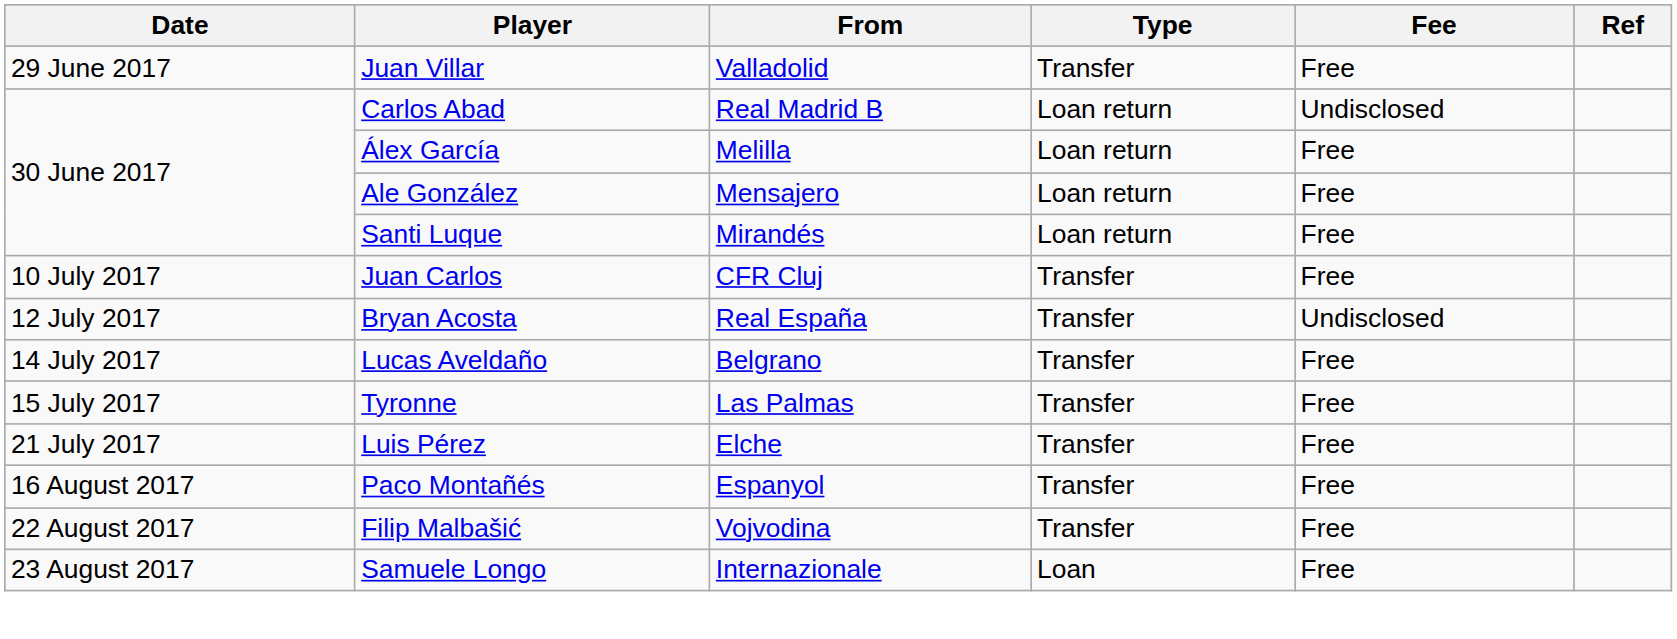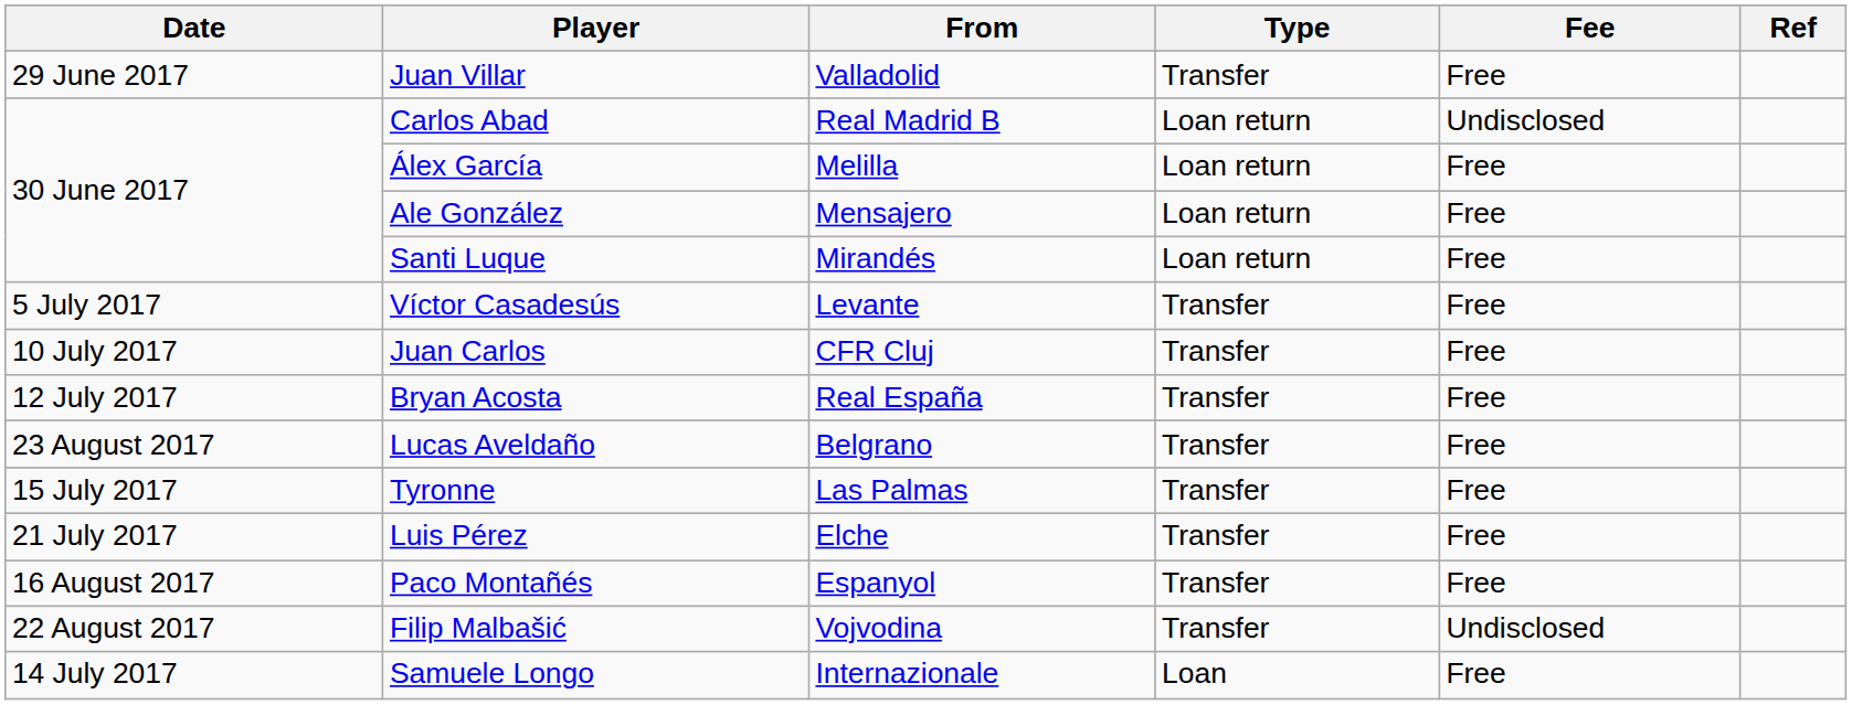 <table class="wikitable" style="width:80%;">
 <tr>
 <th>Date</th>
 <th>Player</th>
 <th>From</th>
 <th>Type</th>
 <th>Fee</th>
 <th>Ref</th>
 </tr>
 <tr>
 <td>29 June 2017</td>
 <td> <a href='#'>Juan Villar</a></td>
 <td> <a href='#'>Valladolid</a></td>
 <td>Transfer</td>
 <td>Free</td>
 <td></td>
 </tr>
 <tr>
 <td rowspan="4">30 June 2017</td>
 <td> <a href='#'>Carlos Abad</a></td>
 <td> <a href='#'>Real Madrid B</a></td>
 <td>Loan return</td>
 <td>Undisclosed</td>
 <td></td>
 </tr>
 <tr>
 <td> <a href='#'>Álex García</a></td>
 <td> <a href='#'>Melilla</a></td>
 <td>Loan return</td>
 <td>Free</td>
 <td></td>
 </tr>
 <tr>
 <td> <a href='#'>Ale González</a></td>
 <td> <a href='#'>Mensajero</a></td>
 <td>Loan return</td>
 <td>Free</td>
 <td></td>
 </tr>
 <tr>
 <td> <a href='#'>Santi Luque</a></td>
 <td> <a href='#'>Mirandés</a></td>
 <td>Loan return</td>
 <td>Free</td>
 <td></td>
 </tr>
 <tr>
+<td>5 July 2017</td>
+<td> <a href='#'>Víctor Casadesús</a></td>
+<td> <a href='#'>Levante</a></td>
+<td>Transfer</td>
+<td>Free</td>
+<td></td>
+</tr>
+<tr>
 <td>10 July 2017</td>
 <td> <a href='#'>Juan Carlos</a></td>
 <td> <a href='#'>CFR Cluj</a></td>
 <td>Transfer</td>
 <td>Free</td>
 <td></td>
 </tr>
 <tr>
 <td>12 July 2017</td>
 <td> <a href='#'>Bryan Acosta</a></td>
 <td> <a href='#'>Real España</a></td>
 <td>Transfer</td>
-<td>Undisclosed</td>
+<td>Free</td>
 <td></td>
 </tr>
 <tr>
-<td>14 July 2017</td>
+<td>23 August 2017</td>
 <td> <a href='#'>Lucas Aveldaño</a></td>
 <td> <a href='#'>Belgrano</a></td>
 <td>Transfer</td>
 <td>Free</td>
 <td></td>
 </tr>
 <tr>
 <td>15 July 2017</td>
 <td> <a href='#'>Tyronne</a></td>
 <td> <a href='#'>Las Palmas</a></td>
 <td>Transfer</td>
 <td>Free</td>
 <td></td>
 </tr>
 <tr>
 <td>21 July 2017</td>
 <td> <a href='#'>Luis Pérez</a></td>
 <td> <a href='#'>Elche</a></td>
 <td>Transfer</td>
 <td>Free</td>
 <td></td>
 </tr>
 <tr>
 <td>16 August 2017</td>
 <td> <a href='#'>Paco Montañés</a></td>
 <td> <a href='#'>Espanyol</a></td>
 <td>Transfer</td>
 <td>Free</td>
 <td></td>
 </tr>
 <tr>
 <td>22 August 2017</td>
 <td> <a href='#'>Filip Malbašić</a></td>
 <td> <a href='#'>Vojvodina</a></td>
 <td>Transfer</td>
-<td>Free</td>
+<td>Undisclosed</td>
 <td></td>
 </tr>
 <tr>
-<td>23 August 2017</td>
+<td>14 July 2017</td>
 <td> <a href='#'>Samuele Longo</a></td>
 <td> <a href='#'>Internazionale</a></td>
 <td>Loan</td>
 <td>Free</td>
 <td></td>
 </tr>
 </table>
